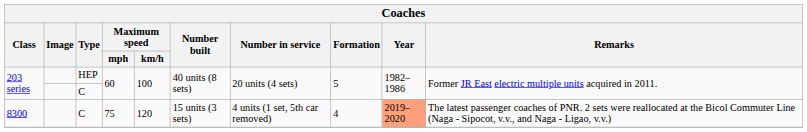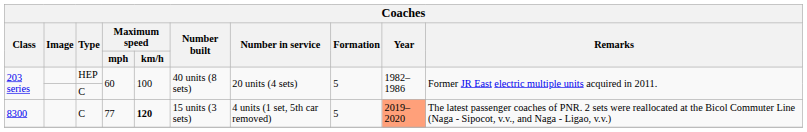 <table class="wikitable">
 <tr>
 <th colspan="10"><big>Coaches</big></th>
 </tr>
 <tr>
 <th rowspan="2">Class</th>
 <th rowspan="2">Image</th>
 <th rowspan="2">Type</th>
 <th colspan="2">Maximum speed</th>
 <th rowspan="2">Number built</th>
 <th rowspan="2">Number in service</th>
 <th rowspan="2">Formation</th>
 <th rowspan="2">Year</th>
 <th rowspan="2">Remarks</th>
 </tr>
 <tr>
 <th>mph</th>
 <th>km/h</th>
 </tr>
 <tr>
 <td rowspan="2"><a href='#'>203 series</a></td>
 <td></td>
 <td>HEP</td>
 <td rowspan="2">60</td>
 <td rowspan="2">100</td>
 <td rowspan="2">40 units (8 sets)</td>
 <td rowspan="2">20 units (4 sets)</td>
 <td rowspan="2">5</td>
 <td rowspan="2">1982–1986</td>
 <td rowspan="2">Former <a href='#'>JR East</a> <a href='#'>electric multiple units</a> acquired in 2011.</td>
 </tr>
 <tr>
 <td></td>
 <td>C</td>
 </tr>
 <tr>
 <td><a href='#'>8300</a></td>
 <td></td>
 <td>C</td>
-<td>75</td>
-<td>120</td>
+<td>77</td>
+<td><strong>120</strong></td>
 <td>15 units (3 sets)</td>
 <td>4 units (1 set, 5th car removed)</td>
-<td>4</td>
+<td>5</td>
 <td style="background: lightsalmon;">2019–2020</td>
 <td>The latest passenger coaches of PNR. 2 sets were reallocated at the Bicol Commuter Line (Naga - Sipocot, v.v., and Naga - Ligao, v.v.)</td>
 </tr>
 <tr>
 </tr>
 </table>
